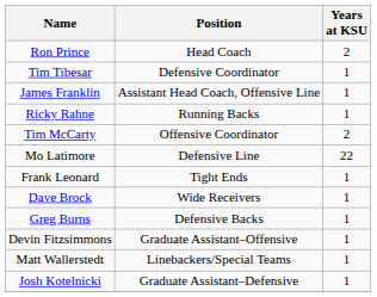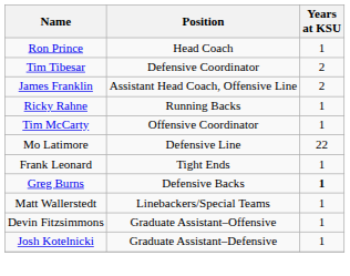 <table class="wikitable">
 <tr>
 <th>Name</th>
 <th>Position</th>
 <th>Years<br>at KSU</th>
 </tr>
 <tr align="center">
 <td><a href='#'>Ron Prince</a></td>
 <td>Head Coach</td>
-<td>2</td>
+<td>1</td>
 </tr>
 <tr align="center">
 <td><a href='#'>Tim Tibesar</a></td>
 <td>Defensive Coordinator</td>
-<td>1</td>
+<td>2</td>
 </tr>
 <tr align="center">
 <td><a href='#'>James Franklin</a></td>
 <td>Assistant Head Coach, Offensive Line</td>
-<td>1</td>
+<td>2</td>
 </tr>
 <tr align="center">
 <td><a href='#'>Ricky Rahne</a></td>
 <td>Running Backs</td>
 <td>1</td>
 </tr>
 <tr align="center">
 <td><a href='#'>Tim McCarty</a></td>
 <td>Offensive Coordinator</td>
-<td>2</td>
+<td>1</td>
 </tr>
 <tr align="center">
 <td>Mo Latimore</td>
 <td>Defensive Line</td>
 <td>22</td>
 </tr>
 <tr align="center">
 <td>Frank Leonard</td>
 <td>Tight Ends</td>
 <td>1</td>
 </tr>
 <tr align="center">
-<td><a href='#'>Dave Brock</a></td>
-<td>Wide Receivers</td>
-<td>1</td>
+<td><a href='#'>Greg Burns</a></td>
+<td>Defensive Backs</td>
+<td><strong>1</strong></td>
 </tr>
 <tr align="center">
-<td><a href='#'>Greg Burns</a></td>
-<td>Defensive Backs</td>
+<td>Matt Wallerstedt</td>
+<td>Linebackers/Special Teams</td>
 <td>1</td>
 </tr>
 <tr align="center">
 <td>Devin Fitzsimmons</td>
 <td>Graduate Assistant–Offensive</td>
-<td>1</td>
-</tr>
-<tr align="center">
-<td>Matt Wallerstedt</td>
-<td>Linebackers/Special Teams</td>
 <td>1</td>
 </tr>
 <tr align="center">
 <td><a href='#'>Josh Kotelnicki</a></td>
 <td>Graduate Assistant–Defensive</td>
 <td>1</td>
 </tr>
 <tr align="center">
 </tr>
 </table>
